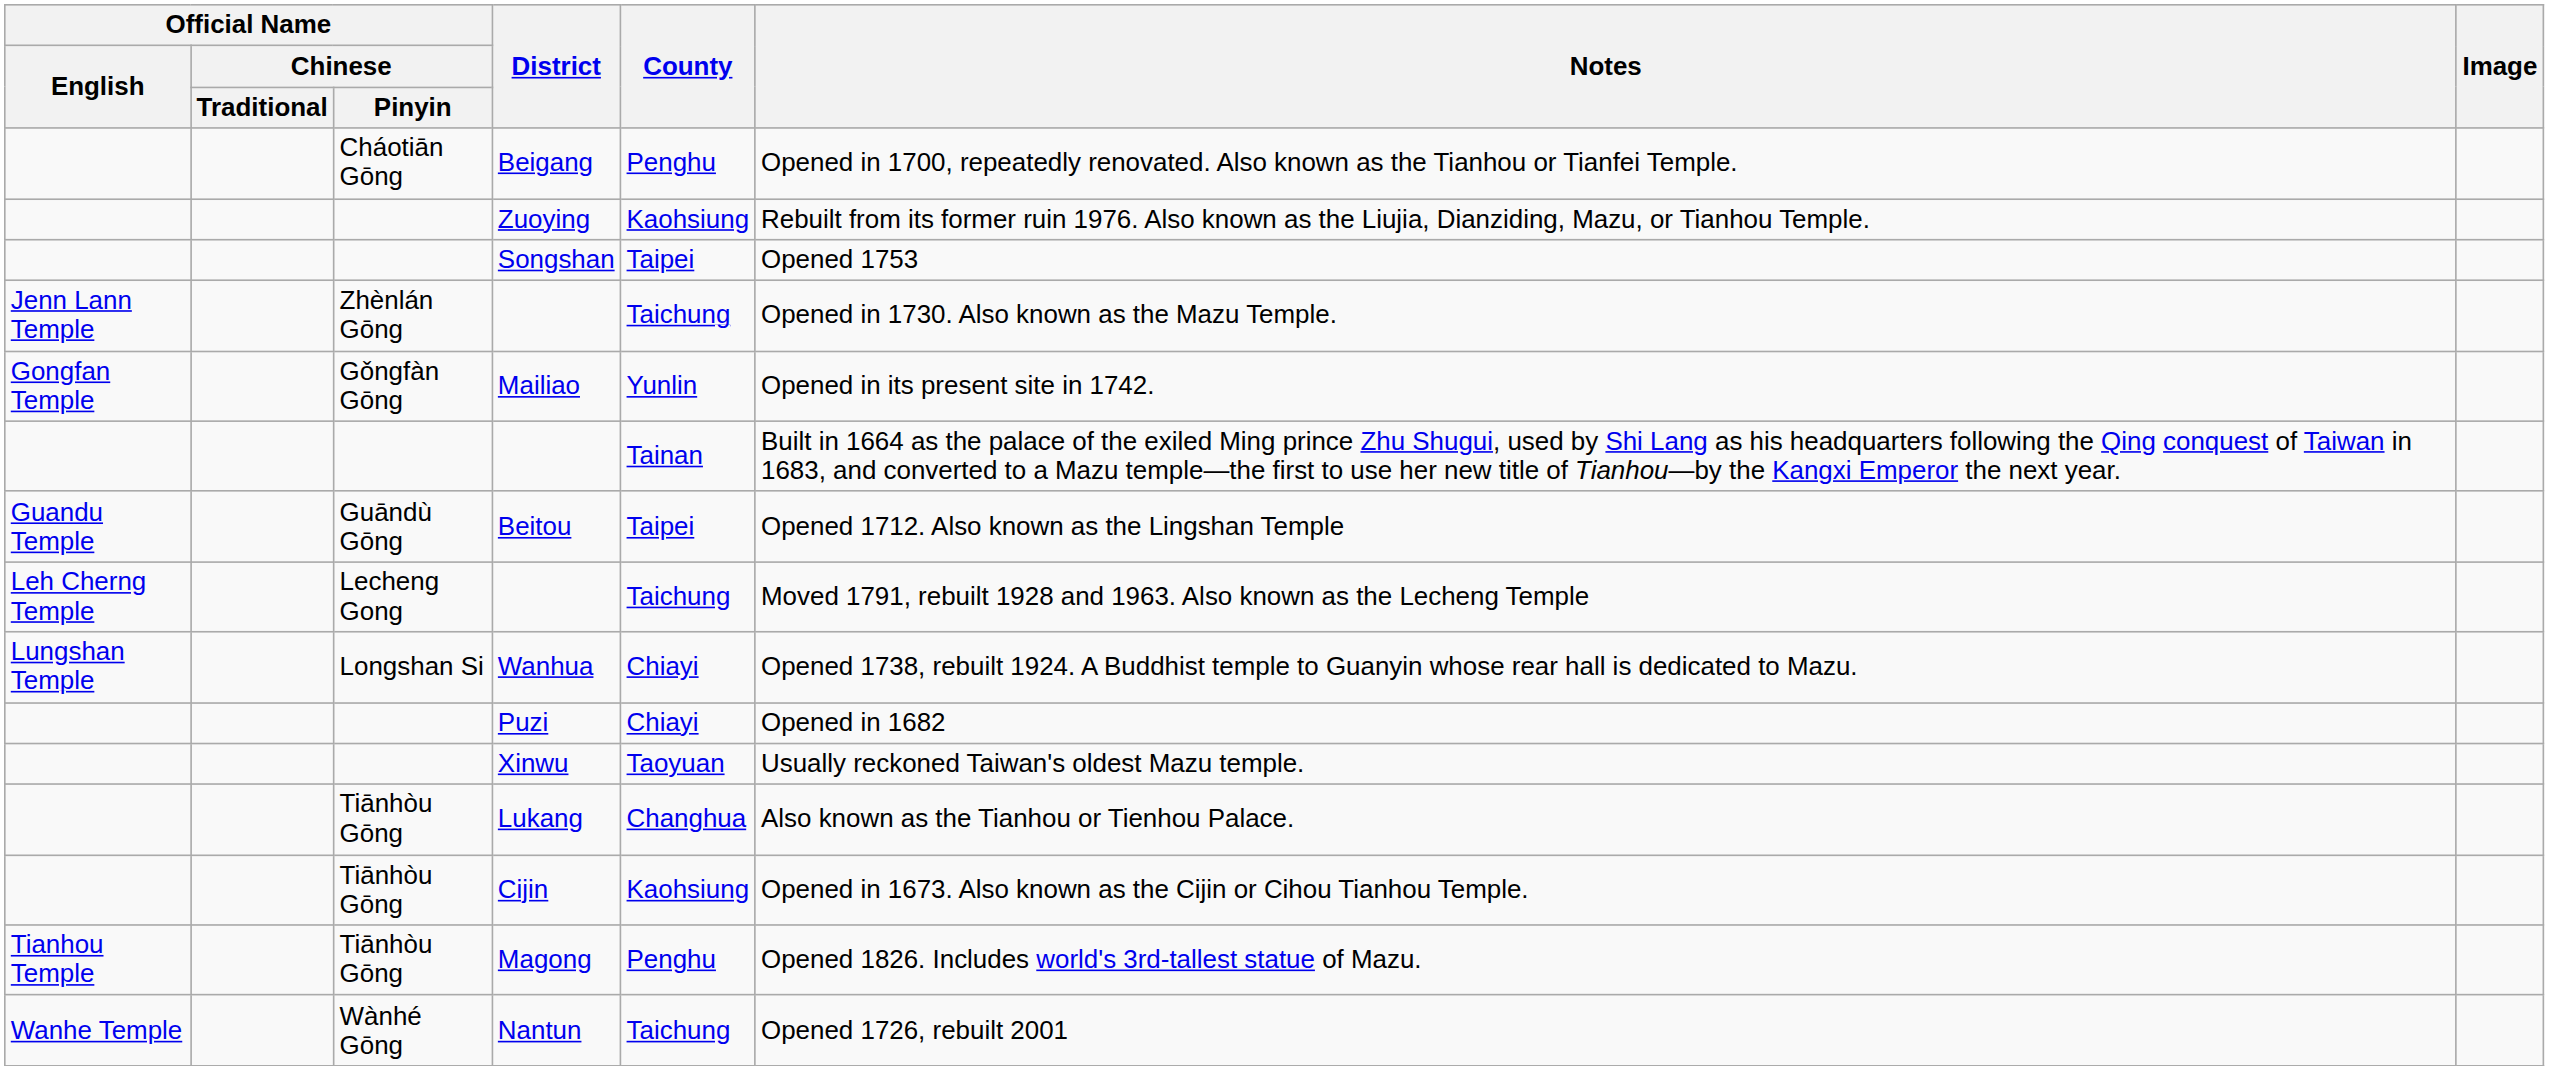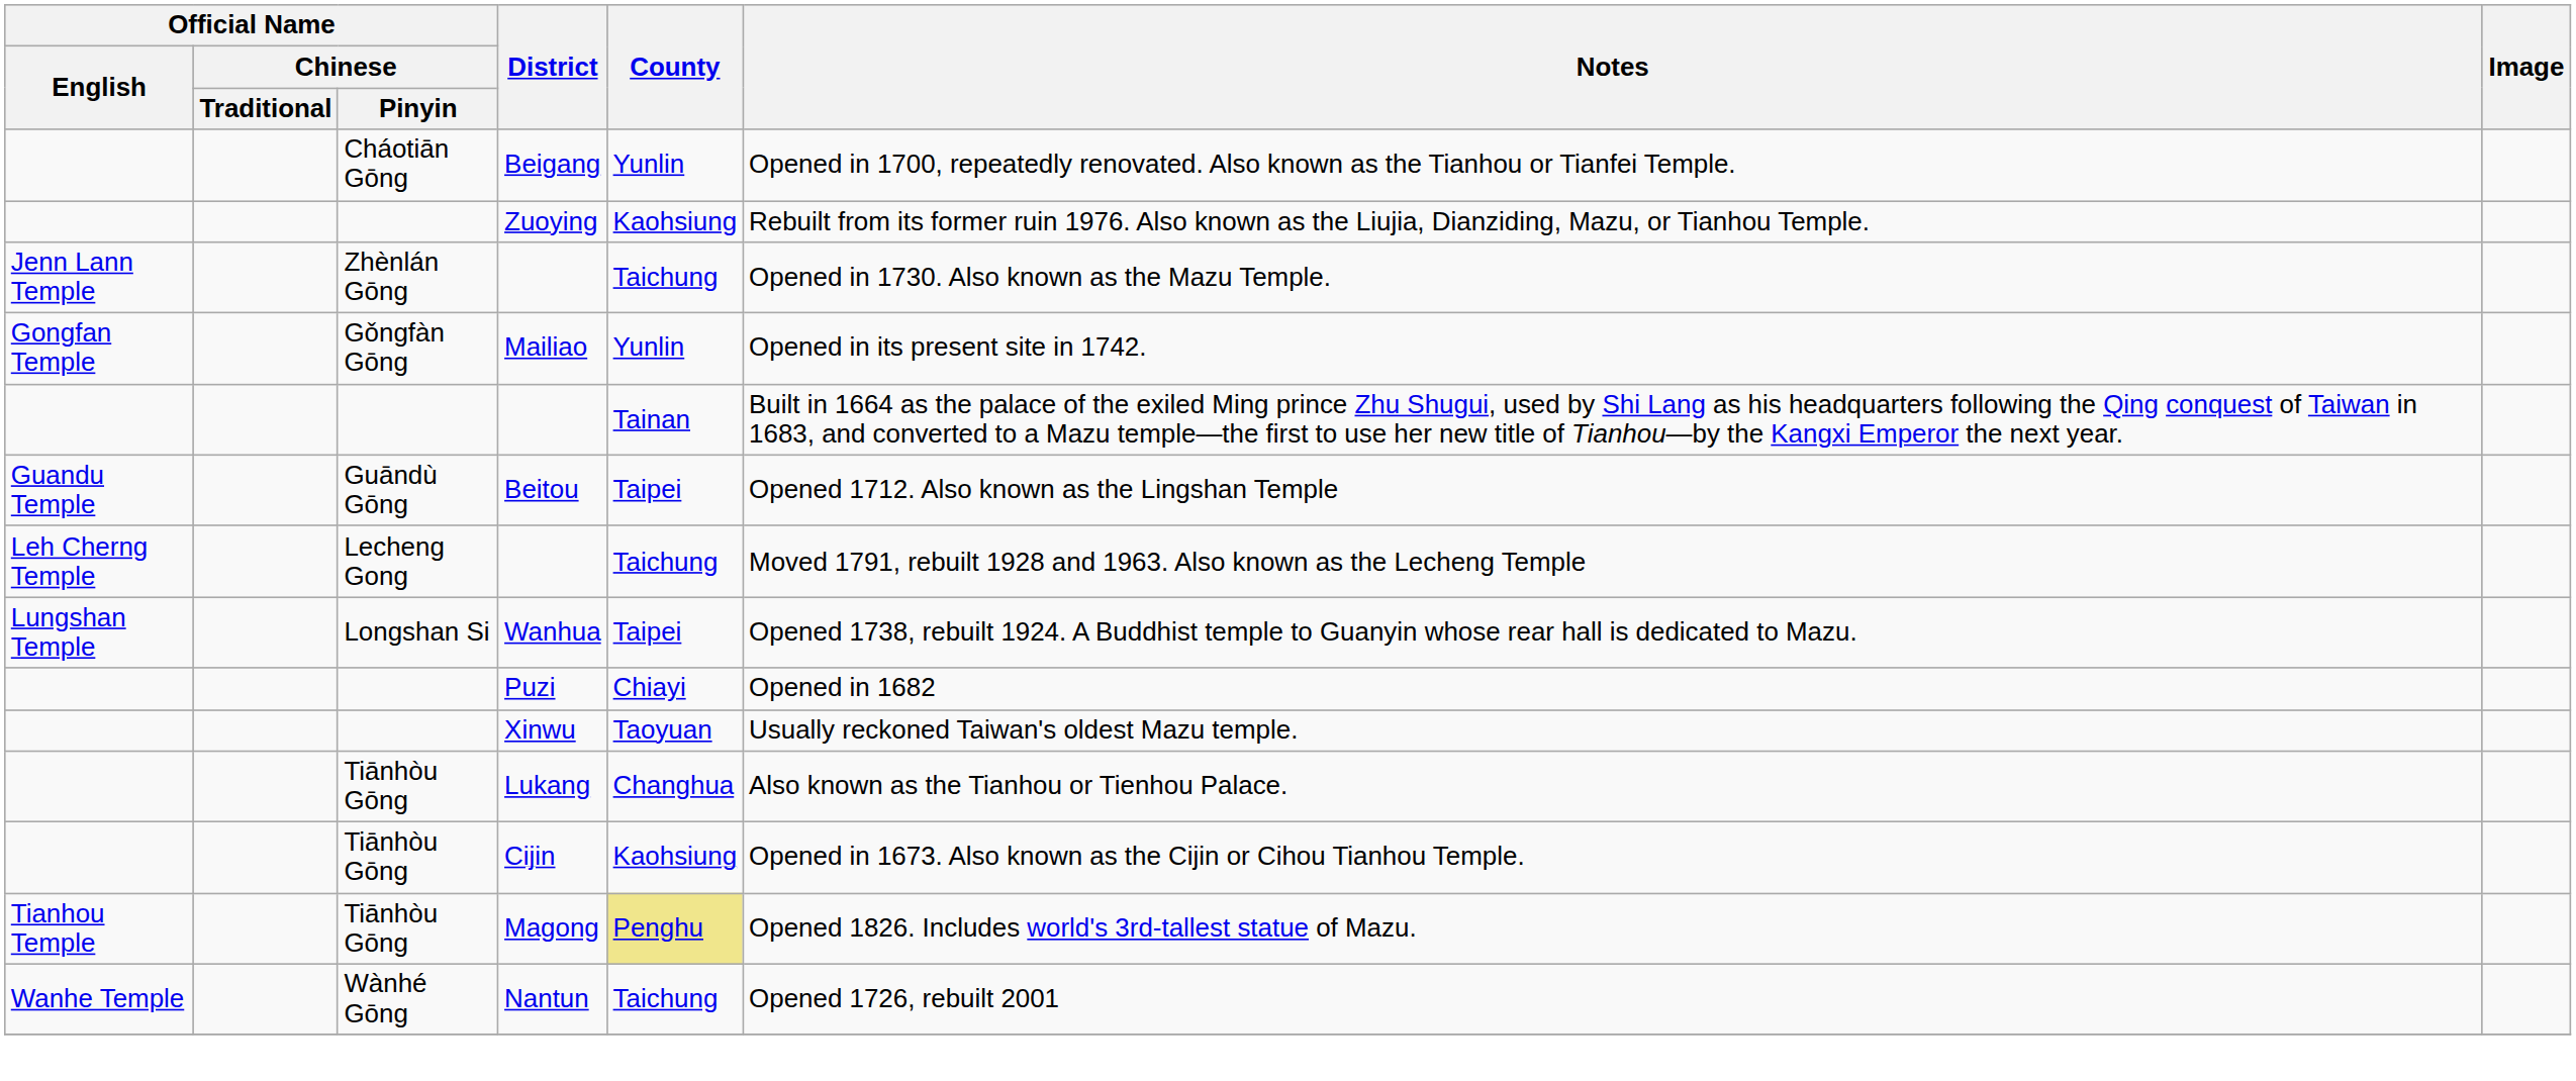 <table class="wikitable sortable">
 <tr>
 <th colspan=3>Official Name</th>
 <th rowspan=3><a href='#'>District</a></th>
 <th rowspan=3><a href='#'>County</a></th>
 <th rowspan=3>Notes</th>
 <th rowspan=3>Image</th>
 </tr>
 <tr>
 <th rowspan=2>English</th>
 <th colspan=2>Chinese</th>
 </tr>
 <tr>
 <th>Traditional</th>
 <th>Pinyin</th>
 </tr>
 <tr>
 <td></td>
 <td></td>
 <td>Cháotiān Gōng</td>
 <td><a href='#'>Beigang</a></td>
-<td><a href='#'>Penghu</a></td>
+<td><a href='#'>Yunlin</a></td>
 <td>Opened in 1700, repeatedly renovated. Also known as the Tianhou or Tianfei Temple.</td>
 <td></td>
 </tr>
 <tr>
 <td></td>
 <td></td>
 <td></td>
 <td><a href='#'>Zuoying</a></td>
 <td><a href='#'>Kaohsiung</a></td>
 <td>Rebuilt from its former ruin 1976. Also known as the Liujia, Dianziding, Mazu, or Tianhou Temple.</td>
 <td><br></td>
-</tr>
-<tr>
-<td></td>
-<td></td>
-<td></td>
-<td><a href='#'>Songshan</a></td>
-<td><a href='#'>Taipei</a></td>
-<td>Opened 1753</td>
-<td></td>
 </tr>
 <tr>
 <td><a href='#'>Jenn Lann Temple</a></td>
 <td></td>
 <td>Zhènlán Gōng</td>
 <td></td>
 <td><a href='#'>Taichung</a></td>
 <td>Opened in 1730. Also known as the Mazu Temple.</td>
 <td></td>
 </tr>
 <tr>
 <td><a href='#'>Gongfan Temple</a></td>
 <td></td>
 <td>Gǒngfàn Gōng</td>
 <td><a href='#'>Mailiao</a></td>
 <td><a href='#'>Yunlin</a></td>
 <td>Opened in its present site in 1742.</td>
 <td></td>
 </tr>
 <tr>
 <td></td>
 <td></td>
 <td></td>
 <td></td>
 <td><a href='#'>Tainan</a></td>
 <td>Built in 1664 as the palace of the exiled Ming prince <a href='#'>Zhu Shugui</a>, used by <a href='#'>Shi Lang</a> as his headquarters following the <a href='#'>Qing</a> <a href='#'>conquest</a> of <a href='#'>Taiwan</a> in 1683, and converted to a Mazu temple—the first to use her new title of <em>Tianhou</em>—by the <a href='#'>Kangxi Emperor</a> the next year.</td>
 <td></td>
 </tr>
 <tr>
 <td><a href='#'>Guandu Temple</a></td>
 <td></td>
 <td>Guāndù Gōng</td>
 <td><a href='#'>Beitou</a></td>
 <td><a href='#'>Taipei</a></td>
 <td>Opened 1712. Also known as the Lingshan Temple</td>
 <td></td>
 </tr>
 <tr>
 <td><a href='#'>Leh Cherng Temple</a></td>
 <td></td>
 <td>Lecheng Gong</td>
 <td></td>
 <td><a href='#'>Taichung</a></td>
 <td>Moved 1791, rebuilt 1928 and 1963. Also known as the Lecheng Temple</td>
 <td></td>
 </tr>
 <tr>
 <td><a href='#'>Lungshan Temple</a></td>
 <td></td>
 <td>Longshan Si</td>
 <td><a href='#'>Wanhua</a></td>
-<td><a href='#'>Chiayi</a></td>
+<td><a href='#'>Taipei</a></td>
 <td>Opened 1738, rebuilt 1924. A Buddhist temple to Guanyin whose rear hall is dedicated to Mazu.</td>
 <td></td>
 </tr>
 <tr>
 <td></td>
 <td></td>
 <td></td>
 <td><a href='#'>Puzi</a></td>
 <td><a href='#'>Chiayi</a></td>
 <td>Opened in 1682</td>
 <td></td>
 </tr>
 <tr>
 <td></td>
 <td></td>
 <td></td>
 <td><a href='#'>Xinwu</a></td>
 <td><a href='#'>Taoyuan</a></td>
 <td>Usually reckoned Taiwan's oldest Mazu temple.</td>
 <td></td>
 </tr>
 <tr>
 <td></td>
 <td></td>
 <td>Tiānhòu Gōng</td>
 <td><a href='#'>Lukang</a></td>
 <td><a href='#'>Changhua</a></td>
 <td>Also known as the Tianhou or Tienhou Palace.</td>
 <td></td>
 </tr>
 <tr>
 <td></td>
 <td></td>
 <td>Tiānhòu Gōng</td>
 <td><a href='#'>Cijin</a></td>
 <td><a href='#'>Kaohsiung</a></td>
 <td>Opened in 1673. Also known as the Cijin or Cihou Tianhou Temple.</td>
 <td></td>
 </tr>
 <tr>
 <td><a href='#'>Tianhou Temple</a></td>
 <td></td>
 <td>Tiānhòu Gōng</td>
 <td><a href='#'>Magong</a></td>
-<td><a href='#'>Penghu</a></td>
+<td style="background: khaki;"><a href='#'>Penghu</a></td>
 <td>Opened 1826. Includes <a href='#'>world's 3rd-tallest statue</a> of Mazu.</td>
 <td></td>
 </tr>
 <tr>
 <td><a href='#'>Wanhe Temple</a></td>
 <td></td>
 <td>Wànhé Gōng</td>
 <td><a href='#'>Nantun</a></td>
 <td><a href='#'>Taichung</a></td>
 <td>Opened 1726, rebuilt 2001</td>
 <td></td>
 </tr>
 <tr>
 </tr>
 </table>
